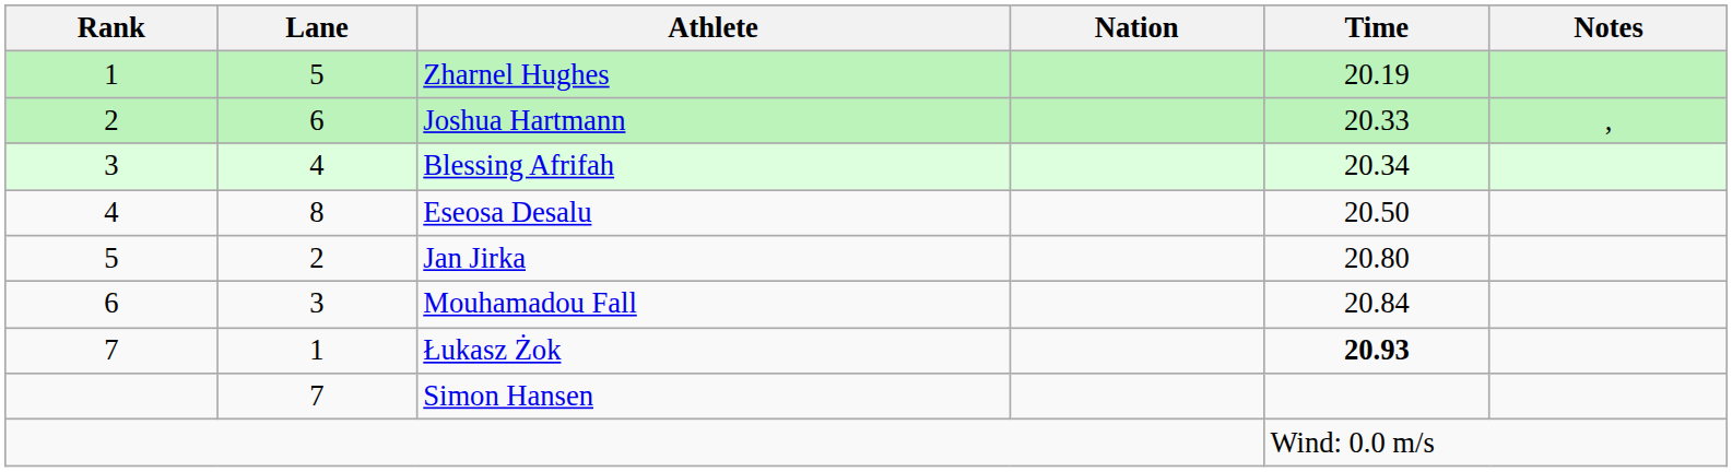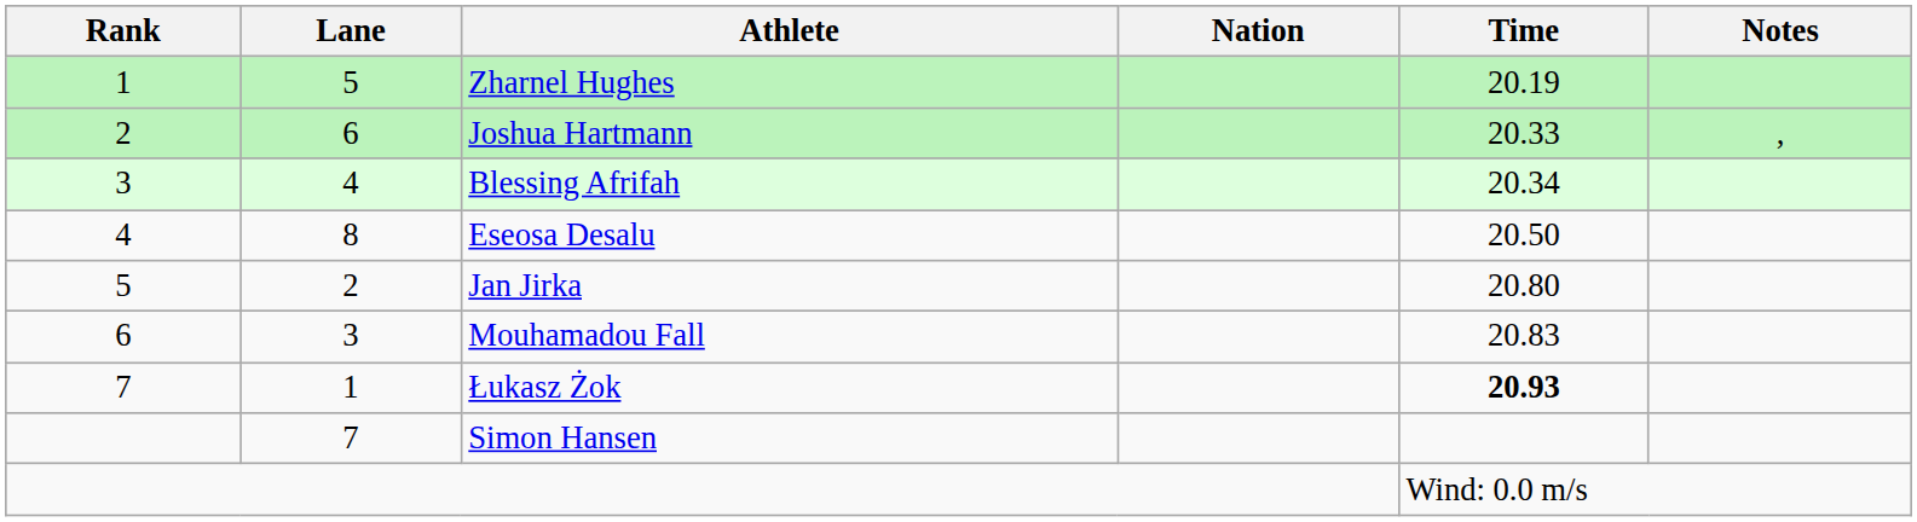 <table class="wikitable sortable" style="text-align:center;width: 60%;">
 <tr>
 <th scope="col">Rank</th>
 <th scope="col">Lane</th>
 <th scope="col">Athlete</th>
 <th scope="col">Nation</th>
 <th scope="col">Time</th>
 <th scope="col">Notes</th>
 </tr>
 <tr bgcolor=bbf3bb>
 <td>1</td>
 <td>5</td>
 <td align=left><a href='#'>Zharnel Hughes</a></td>
 <td align=left></td>
 <td>20.19</td>
 <td></td>
 </tr>
 <tr bgcolor=bbf3bb>
 <td>2</td>
 <td>6</td>
 <td align=left><a href='#'>Joshua Hartmann</a></td>
 <td align=left></td>
 <td>20.33</td>
 <td>, </td>
 </tr>
 <tr bgcolor=ddffdd>
 <td>3</td>
 <td>4</td>
 <td align=left><a href='#'>Blessing Afrifah</a></td>
 <td align=left></td>
 <td>20.34</td>
 <td></td>
 </tr>
 <tr>
 <td>4</td>
 <td>8</td>
 <td align=left><a href='#'>Eseosa Desalu</a></td>
 <td align=left></td>
 <td>20.50</td>
 <td></td>
 </tr>
 <tr>
 <td>5</td>
 <td>2</td>
 <td align=left><a href='#'>Jan Jirka</a></td>
 <td align=left></td>
 <td>20.80</td>
 <td></td>
 </tr>
 <tr>
 <td>6</td>
 <td>3</td>
 <td align=left><a href='#'>Mouhamadou Fall</a></td>
 <td align=left></td>
-<td>20.84</td>
+<td>20.83</td>
 <td></td>
 </tr>
 <tr>
 <td>7</td>
 <td>1</td>
 <td align=left><a href='#'>Łukasz Żok</a></td>
 <td align=left></td>
 <td><strong>20.93</strong></td>
 <td></td>
 </tr>
 <tr>
 <td></td>
 <td>7</td>
 <td align=left><a href='#'>Simon Hansen</a></td>
 <td align=left></td>
 <td></td>
 <td></td>
 </tr>
 <tr class="sortbottom">
 <td colspan="4"></td>
 <td colspan="2" style="text-align:left;">Wind: 0.0 m/s</td>
 </tr>
 </table>
